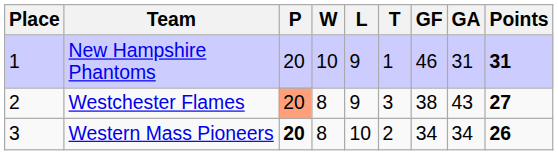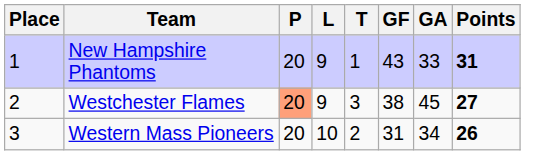 <table class="wikitable">
 <tr>
 <th>Place</th>
 <th width="170">Team</th>
 <th width="20">P</th>
-<th width="20">W</th>
 <th width="20">L</th>
 <th width="20">T</th>
 <th width="20">GF</th>
 <th width="20">GA</th>
 <th>Points</th>
 </tr>
 <tr bgcolor=#ccccff>
 <td>1</td>
 <td><a href='#'>New Hampshire Phantoms</a></td>
 <td>20</td>
-<td>10</td>
 <td>9</td>
 <td>1</td>
-<td>46</td>
-<td>31</td>
+<td>43</td>
+<td>33</td>
 <td><strong>31</strong></td>
 </tr>
 <tr>
 <td>2</td>
 <td><a href='#'>Westchester Flames</a></td>
 <td style="background: lightsalmon;">20</td>
-<td>8</td>
 <td>9</td>
 <td>3</td>
 <td>38</td>
-<td>43</td>
+<td>45</td>
 <td><strong>27</strong></td>
 </tr>
 <tr>
 <td>3</td>
 <td><a href='#'>Western Mass Pioneers</a></td>
-<td><strong>20</strong></td>
-<td>8</td>
+<td>20</td>
 <td>10</td>
 <td>2</td>
-<td>34</td>
+<td>31</td>
 <td>34</td>
 <td><strong>26</strong></td>
 </tr>
 </table>
